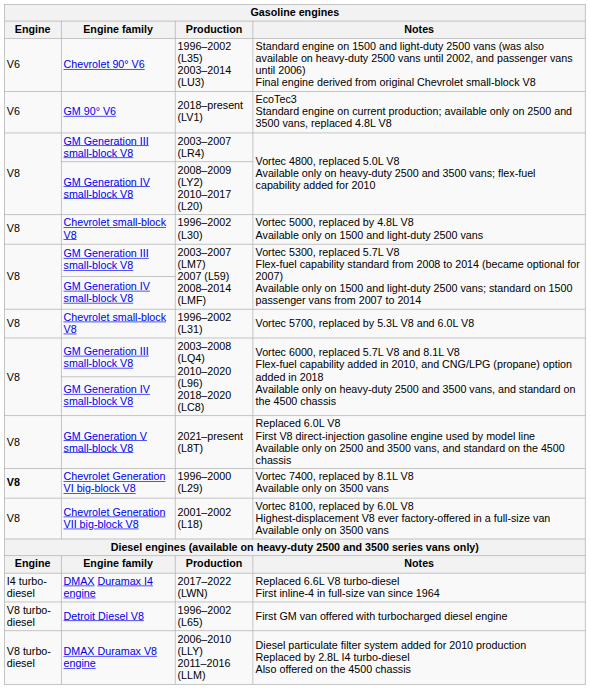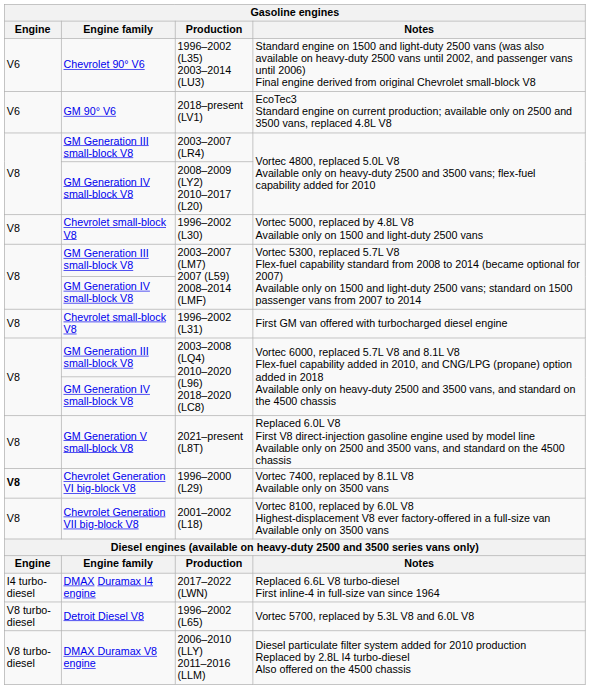 <table class="wikitable">
 <tr>
 <th colspan="4">Gasoline engines</th>
 </tr>
 <tr>
 <th>Engine</th>
 <th>Engine family</th>
 <th>Production</th>
 <th>Notes</th>
 </tr>
 <tr>
 <td> V6</td>
 <td><a href='#'>Chevrolet 90° V6</a></td>
 <td>1996–2002 (L35)<br>2003–2014 (LU3)</td>
 <td>Standard engine on 1500 and light-duty 2500 vans (was also available on heavy-duty 2500 vans until 2002, and passenger vans until 2006)<br>Final engine derived from original Chevrolet small-block V8</td>
 </tr>
 <tr>
 <td> V6</td>
 <td><a href='#'>GM 90° V6</a></td>
 <td>2018–present (LV1)</td>
 <td>EcoTec3<br>Standard engine on current production; available only on 2500 and 3500 vans, replaced 4.8L V8</td>
 </tr>
 <tr>
 <td rowspan="2"> V8</td>
 <td><a href='#'>GM Generation III small-block V8</a></td>
 <td>2003–2007 (LR4)</td>
 <td rowspan="2">Vortec 4800, replaced 5.0L V8<br>Available only on heavy-duty 2500 and 3500 vans; flex-fuel capability added for 2010</td>
 </tr>
 <tr>
 <td><a href='#'>GM Generation IV small-block V8</a></td>
 <td>2008–2009 (LY2)<br>2010–2017 (L20)</td>
 </tr>
 <tr>
 <td> V8</td>
 <td><a href='#'>Chevrolet small-block V8</a></td>
 <td>1996–2002 (L30)</td>
 <td>Vortec 5000, replaced by 4.8L V8<br>Available only on 1500 and light-duty 2500 vans</td>
 </tr>
 <tr>
 <td rowspan="2"> V8</td>
 <td><a href='#'>GM Generation III small-block V8</a></td>
 <td rowspan="2">2003–2007 (LM7)<br>2007 (L59)<br>2008–2014 (LMF)</td>
 <td rowspan="2">Vortec 5300, replaced 5.7L V8<br>Flex-fuel capability standard from 2008 to 2014 (became optional for 2007)<br>Available only on 1500 and light-duty 2500 vans; standard on 1500 passenger vans from 2007 to 2014</td>
 </tr>
 <tr>
 <td><a href='#'>GM Generation IV small-block V8</a></td>
 </tr>
 <tr>
 <td> V8</td>
 <td><a href='#'>Chevrolet small-block V8</a></td>
 <td>1996–2002 (L31)</td>
-<td>Vortec 5700, replaced by 5.3L V8 and 6.0L V8</td>
+<td>First GM van offered with turbocharged diesel engine</td>
 </tr>
 <tr>
 <td rowspan="2"> V8</td>
 <td><a href='#'>GM Generation III small-block V8</a></td>
 <td rowspan="2">2003–2008 (LQ4)<br>2010–2020 (L96)<br>2018–2020 (LC8)</td>
 <td rowspan="2">Vortec 6000, replaced 5.7L V8 and 8.1L V8<br>Flex-fuel capability added in 2010, and CNG/LPG (propane) option added in 2018<br>Available only on heavy-duty 2500 and 3500 vans, and standard on the 4500 chassis</td>
 </tr>
 <tr>
 <td><a href='#'>GM Generation IV small-block V8</a></td>
 </tr>
 <tr>
 <td> V8</td>
 <td><a href='#'>GM Generation V small-block V8</a></td>
 <td>2021–present (L8T)</td>
 <td>Replaced 6.0L V8<br>First V8 direct-injection gasoline engine used by model line<br>Available only on 2500 and 3500 vans, and standard on the 4500 chassis</td>
 </tr>
 <tr>
 <td><strong> V8</strong></td>
 <td><a href='#'>Chevrolet Generation VI big-block V8</a></td>
 <td>1996–2000 (L29)</td>
 <td>Vortec 7400, replaced by 8.1L V8<br>Available only on 3500 vans</td>
 </tr>
 <tr>
 <td> V8</td>
 <td><a href='#'>Chevrolet Generation VII big-block V8</a></td>
 <td>2001–2002 (L18)</td>
 <td>Vortec 8100, replaced by 6.0L V8<br>Highest-displacement V8 ever factory-offered in a full-size van<br>Available only on 3500 vans</td>
 </tr>
 <tr>
 <th colspan="4">Diesel engines (available on heavy-duty 2500 and 3500 series vans only)</th>
 </tr>
 <tr>
 <th>Engine</th>
 <th>Engine family</th>
 <th>Production</th>
 <th>Notes</th>
 </tr>
 <tr>
 <td> I4 turbo-diesel</td>
 <td><a href='#'>DMAX</a> <a href='#'>Duramax I4 engine</a></td>
 <td>2017–2022 (LWN)</td>
 <td>Replaced 6.6L V8 turbo-diesel<br>First inline-4 in full-size van since 1964</td>
 </tr>
 <tr>
 <td> V8 turbo-diesel</td>
 <td><a href='#'>Detroit Diesel V8</a></td>
 <td>1996–2002 (L65)</td>
-<td>First GM van offered with turbocharged diesel engine</td>
+<td>Vortec 5700, replaced by 5.3L V8 and 6.0L V8</td>
 </tr>
 <tr>
 <td> V8 turbo-diesel</td>
 <td><a href='#'>DMAX Duramax V8 engine</a></td>
 <td>2006–2010 (LLY)<br>2011–2016 (LLM)</td>
 <td>Diesel particulate filter system added for 2010 production<br>Replaced by 2.8L I4 turbo-diesel<br>Also offered on the 4500 chassis</td>
 </tr>
 </table>
